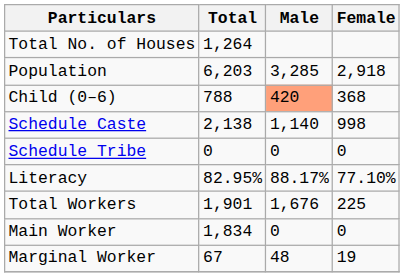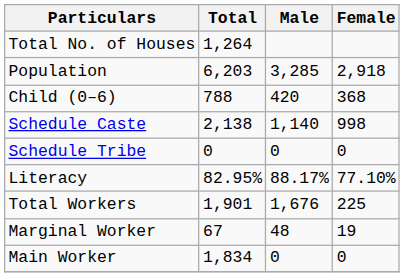 <table class="wikitable sortable">
 <tr>
 <th>Particulars</th>
 <th>Total</th>
 <th>Male</th>
 <th>Female</th>
 </tr>
 <tr>
 <td>Total No. of Houses</td>
 <td>1,264</td>
 <td></td>
 <td></td>
 </tr>
 <tr>
 <td>Population</td>
 <td>6,203</td>
 <td>3,285</td>
 <td>2,918</td>
 </tr>
 <tr>
 <td>Child (0–6)</td>
 <td>788</td>
-<td style="background: lightsalmon;">420</td>
+<td>420</td>
 <td>368</td>
 </tr>
 <tr>
 <td><a href='#'>Schedule Caste</a></td>
 <td>2,138</td>
 <td>1,140</td>
 <td>998</td>
 </tr>
 <tr>
 <td><a href='#'>Schedule Tribe</a></td>
 <td>0</td>
 <td>0</td>
 <td>0</td>
 </tr>
 <tr>
 <td>Literacy</td>
 <td>82.95%</td>
 <td>88.17%</td>
 <td>77.10%</td>
 </tr>
 <tr>
 <td>Total Workers</td>
 <td>1,901</td>
 <td>1,676</td>
 <td>225</td>
 </tr>
 <tr>
+<td>Marginal Worker</td>
+<td>67</td>
+<td>48</td>
+<td>19</td>
+</tr>
+<tr>
 <td>Main Worker</td>
 <td>1,834</td>
 <td>0</td>
 <td>0</td>
 </tr>
 <tr>
-<td>Marginal Worker</td>
-<td>67</td>
-<td>48</td>
-<td>19</td>
-</tr>
-<tr>
 </tr>
 </table>
